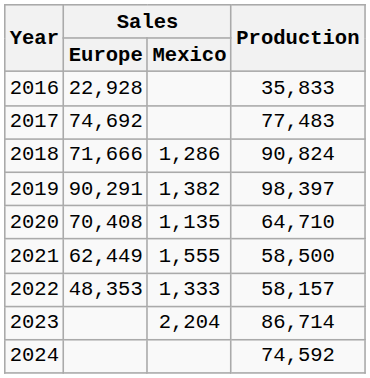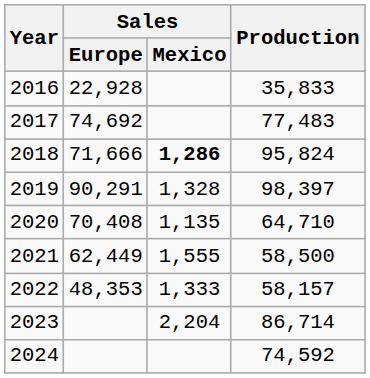 <table class="wikitable" style="text-align:center">
 <tr>
 <th rowspan="2">Year</th>
 <th colspan="2">Sales</th>
 <th rowspan="2">Production</th>
 </tr>
 <tr>
 <th>Europe</th>
 <th>Mexico</th>
 </tr>
 <tr>
 <td>2016</td>
 <td>22,928</td>
 <td></td>
 <td>35,833</td>
 </tr>
 <tr>
 <td>2017</td>
 <td>74,692</td>
 <td></td>
 <td>77,483</td>
 </tr>
 <tr>
 <td>2018</td>
 <td>71,666</td>
-<td>1,286</td>
-<td>90,824</td>
+<td><strong>1,286</strong></td>
+<td>95,824</td>
 </tr>
 <tr>
 <td>2019</td>
 <td>90,291</td>
-<td>1,382</td>
+<td>1,328</td>
 <td>98,397</td>
 </tr>
 <tr>
 <td>2020</td>
 <td>70,408</td>
 <td>1,135</td>
 <td>64,710</td>
 </tr>
 <tr>
 <td>2021</td>
 <td>62,449</td>
 <td>1,555</td>
 <td>58,500</td>
 </tr>
 <tr>
 <td>2022</td>
 <td>48,353</td>
 <td>1,333</td>
 <td>58,157</td>
 </tr>
 <tr>
 <td>2023</td>
 <td></td>
 <td>2,204</td>
 <td>86,714</td>
 </tr>
 <tr>
 <td>2024</td>
 <td></td>
 <td></td>
 <td>74,592</td>
 </tr>
 </table>
